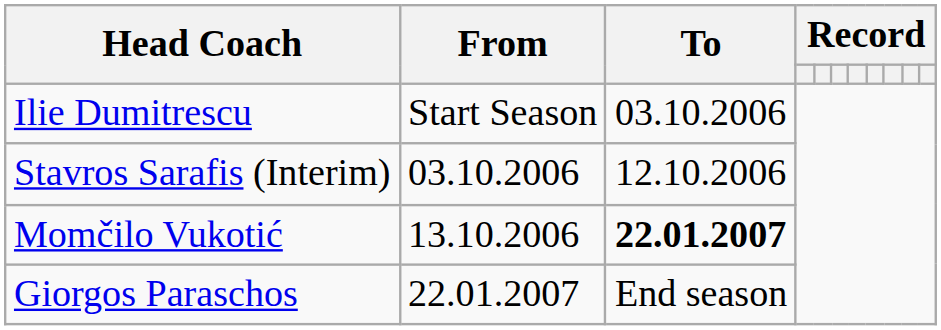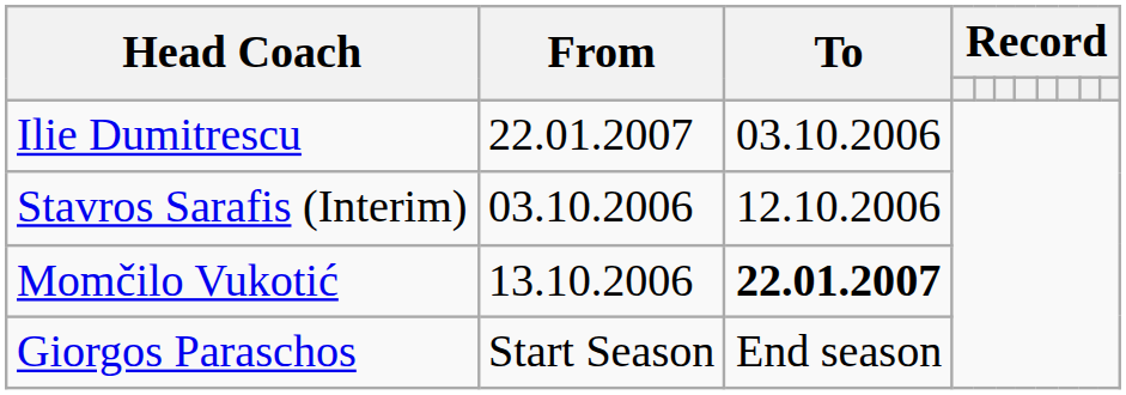 <table class="wikitable" style="text-align: ">
 <tr>
 <th rowspan=2>Head Coach</th>
 <th rowspan=2>From</th>
 <th rowspan=2>To</th>
 <th colspan=8>Record</th>
 </tr>
 <tr>
 <th></th>
 <th></th>
 <th></th>
 <th></th>
 <th></th>
 <th></th>
 <th></th>
 <th></th>
 </tr>
 <tr>
 <td> <a href='#'>Ilie Dumitrescu</a></td>
-<td>Start Season</td>
+<td>22.01.2007</td>
 <td>03.10.2006<br></td>
 </tr>
 <tr>
 <td> <a href='#'>Stavros Sarafis</a> (Interim)</td>
 <td>03.10.2006</td>
 <td>12.10.2006<br></td>
 </tr>
 <tr>
 <td> <a href='#'>Momčilo Vukotić</a></td>
 <td>13.10.2006</td>
 <td><strong>22.01.2007<br></strong></td>
 </tr>
 <tr>
 <td> <a href='#'>Giorgos Paraschos</a></td>
-<td>22.01.2007</td>
+<td>Start Season</td>
 <td>End season<br></td>
 </tr>
 </table>
